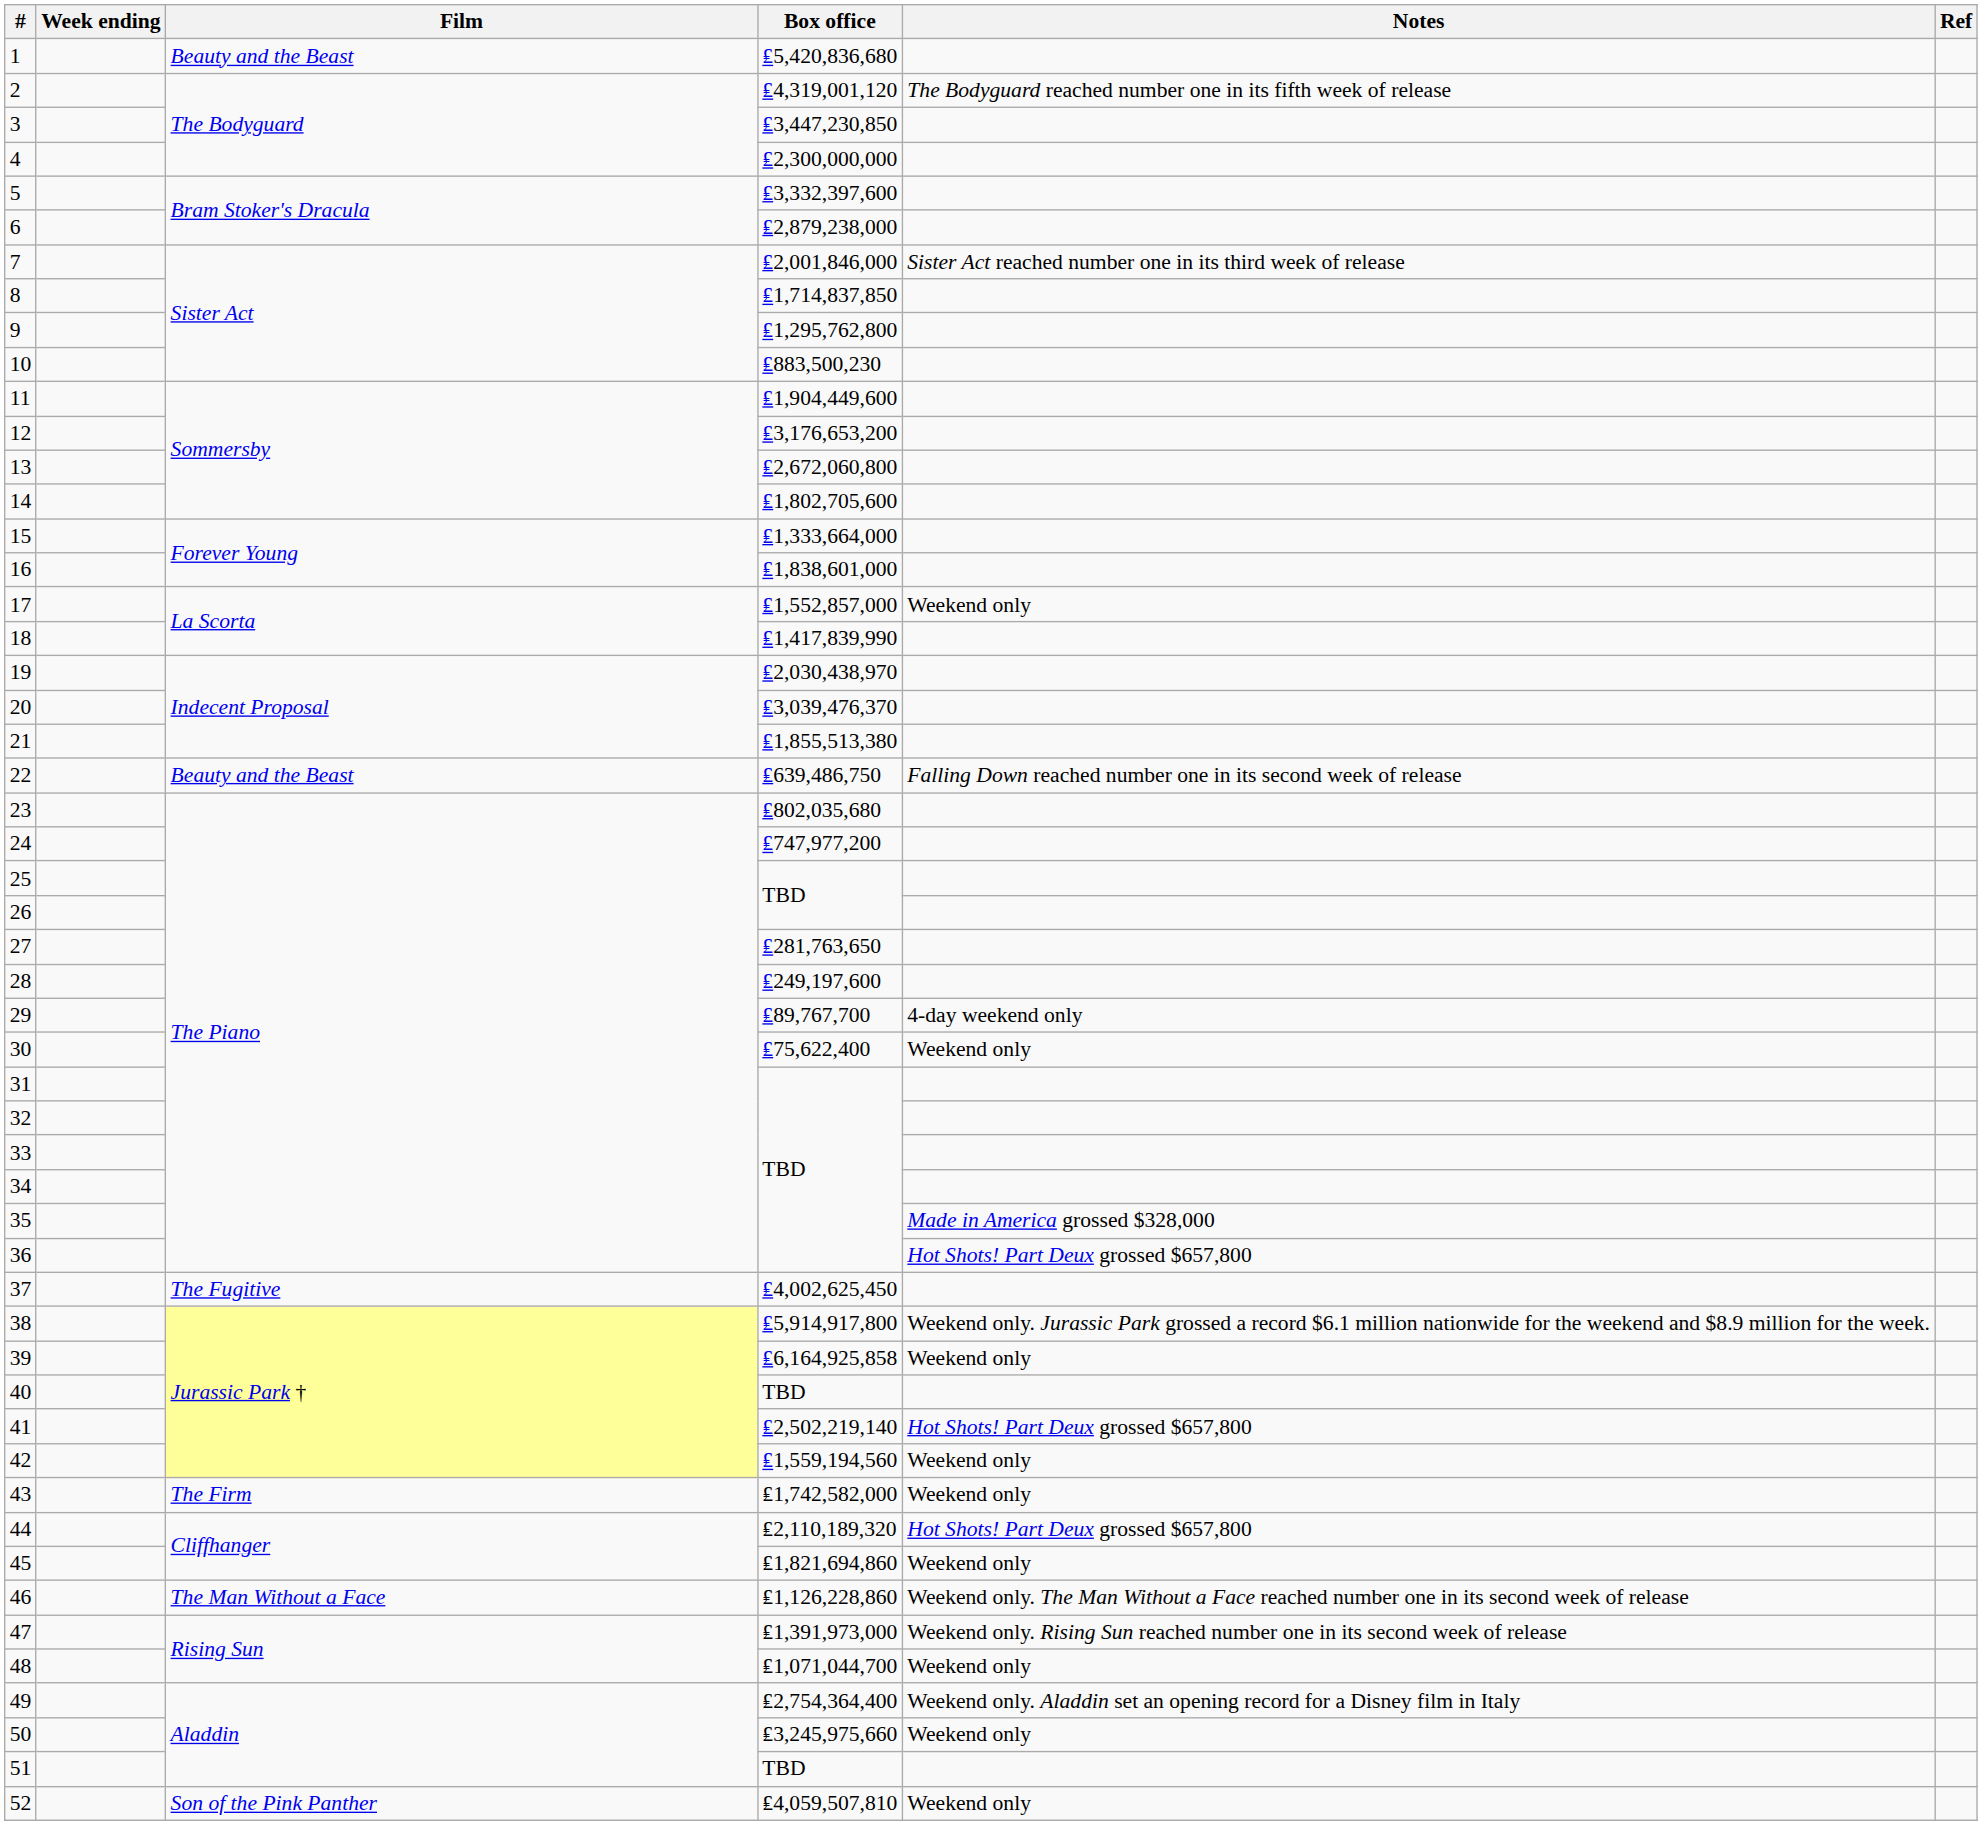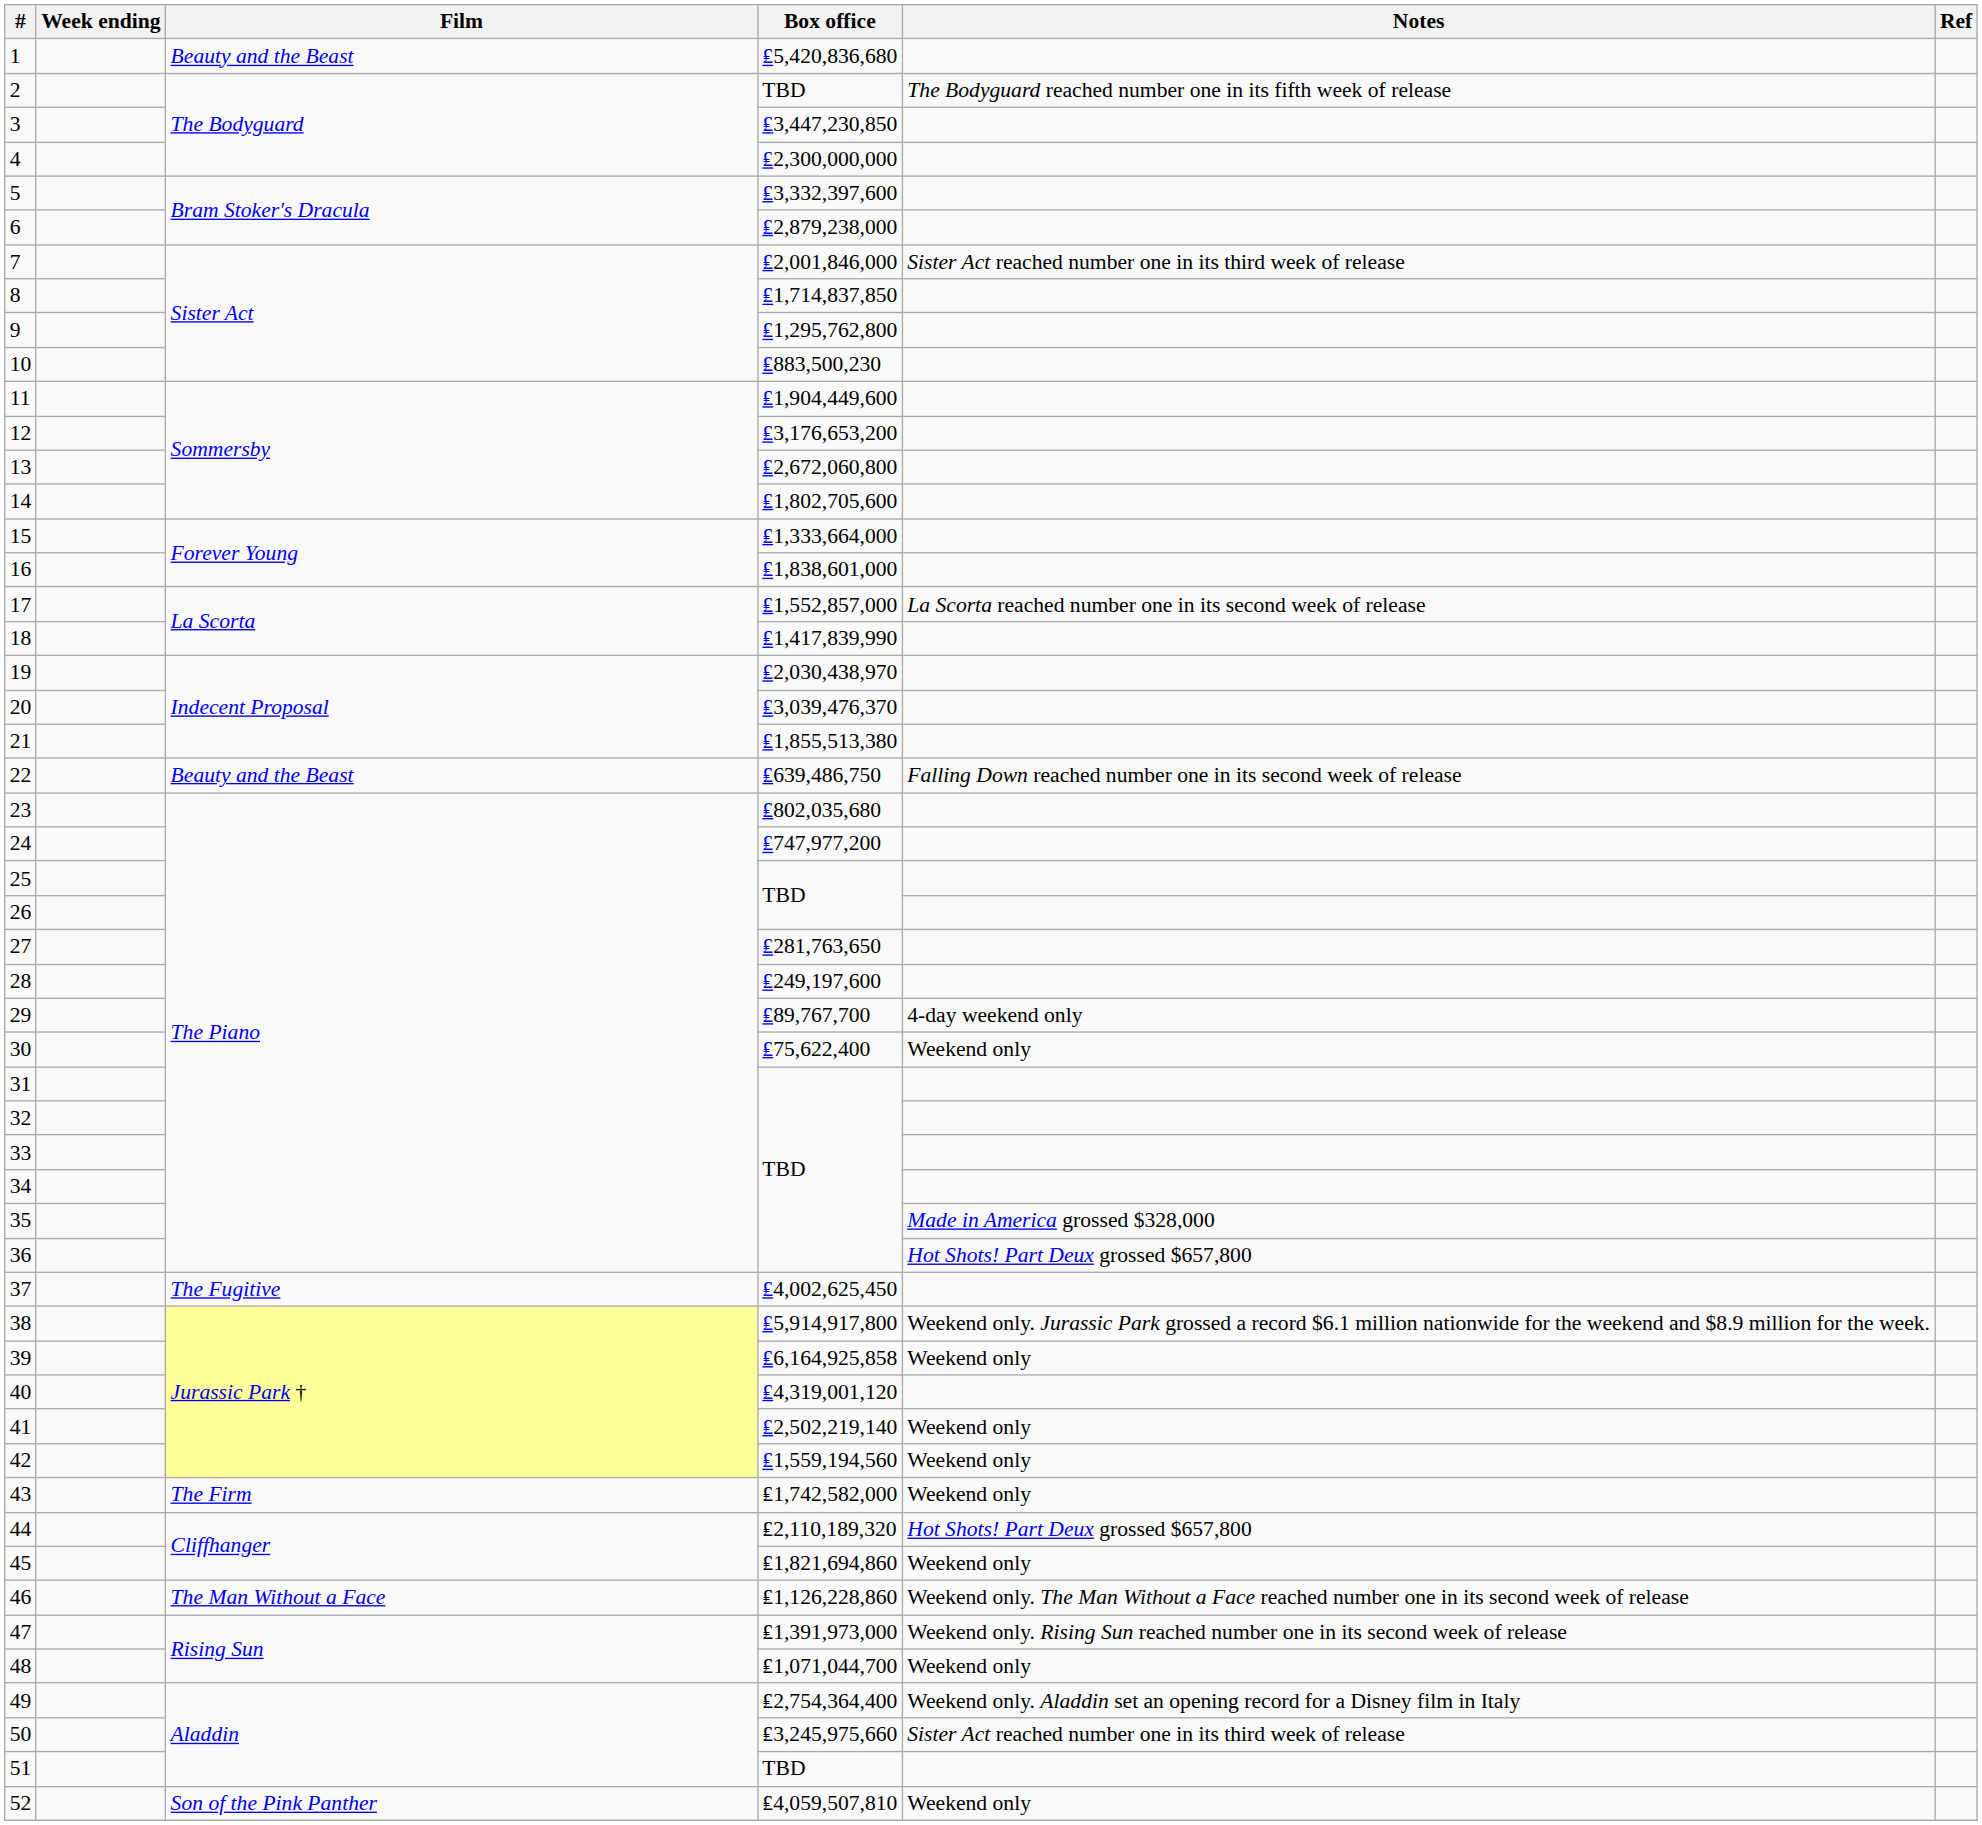 <table class="wikitable sortable">
 <tr>
 <th abbr="Week">#</th>
 <th abbr="Date">Week ending</th>
 <th width="30%">Film</th>
 <th abbr="Box Office">Box office</th>
 <th>Notes</th>
 <th>Ref</th>
 </tr>
 <tr>
 <td>1</td>
 <td></td>
 <td><em><a href='#'>Beauty and the Beast</a></em></td>
 <td><a href='#'>₤</a>5,420,836,680</td>
 <td></td>
 <td></td>
 </tr>
 <tr>
 <td>2</td>
 <td></td>
 <td rowspan="3"><em><a href='#'>The Bodyguard</a></em></td>
-<td><a href='#'>₤</a>4,319,001,120</td>
+<td>TBD</td>
 <td><em>The Bodyguard</em> reached number one in its fifth week of release</td>
 <td></td>
 </tr>
 <tr>
 <td>3</td>
 <td></td>
 <td><a href='#'>₤</a>3,447,230,850</td>
 <td></td>
 <td></td>
 </tr>
 <tr>
 <td>4</td>
 <td></td>
 <td><a href='#'>₤</a>2,300,000,000</td>
 <td></td>
 <td></td>
 </tr>
 <tr>
 <td>5</td>
 <td></td>
 <td rowspan="2"><em><a href='#'>Bram Stoker's Dracula</a></em></td>
 <td><a href='#'>₤</a>3,332,397,600</td>
 <td></td>
 <td></td>
 </tr>
 <tr>
 <td>6</td>
 <td></td>
 <td><a href='#'>₤</a>2,879,238,000</td>
 <td></td>
 <td></td>
 </tr>
 <tr>
 <td>7</td>
 <td></td>
 <td rowspan="4"><em><a href='#'>Sister Act</a></em></td>
 <td><a href='#'>₤</a>2,001,846,000</td>
 <td><em>Sister Act</em> reached number one in its third week of release</td>
 <td></td>
 </tr>
 <tr>
 <td>8</td>
 <td></td>
 <td><a href='#'>₤</a>1,714,837,850</td>
 <td></td>
 <td></td>
 </tr>
 <tr>
 <td>9</td>
 <td></td>
 <td><a href='#'>₤</a>1,295,762,800</td>
 <td></td>
 <td></td>
 </tr>
 <tr>
 <td>10</td>
 <td></td>
 <td><a href='#'>₤</a>883,500,230</td>
 <td></td>
 <td></td>
 </tr>
 <tr>
 <td>11</td>
 <td></td>
 <td rowspan="4"><em><a href='#'>Sommersby</a></em></td>
 <td><a href='#'>₤</a>1,904,449,600</td>
 <td></td>
 <td></td>
 </tr>
 <tr>
 <td>12</td>
 <td></td>
 <td><a href='#'>₤</a>3,176,653,200</td>
 <td></td>
 <td></td>
 </tr>
 <tr>
 <td>13</td>
 <td></td>
 <td><a href='#'>₤</a>2,672,060,800</td>
 <td></td>
 <td></td>
 </tr>
 <tr>
 <td>14</td>
 <td></td>
 <td><a href='#'>₤</a>1,802,705,600</td>
 <td></td>
 <td></td>
 </tr>
 <tr>
 <td>15</td>
 <td></td>
 <td rowspan="2"><em><a href='#'>Forever Young</a></em></td>
 <td><a href='#'>₤</a>1,333,664,000</td>
 <td></td>
 <td></td>
 </tr>
 <tr>
 <td>16</td>
 <td></td>
 <td><a href='#'>₤</a>1,838,601,000</td>
 <td></td>
 <td></td>
 </tr>
 <tr>
 <td>17</td>
 <td></td>
 <td rowspan="2"><em><a href='#'>La Scorta</a></em></td>
 <td><a href='#'>₤</a>1,552,857,000</td>
-<td>Weekend only</td>
+<td><em>La Scorta</em> reached number one in its second week of release</td>
 <td></td>
 </tr>
 <tr>
 <td>18</td>
 <td></td>
 <td><a href='#'>₤</a>1,417,839,990</td>
 <td></td>
 <td></td>
 </tr>
 <tr>
 <td>19</td>
 <td></td>
 <td rowspan="3"><em><a href='#'>Indecent Proposal</a></em></td>
 <td><a href='#'>₤</a>2,030,438,970</td>
 <td></td>
 <td></td>
 </tr>
 <tr>
 <td>20</td>
 <td></td>
 <td><a href='#'>₤</a>3,039,476,370</td>
 <td></td>
 <td></td>
 </tr>
 <tr>
 <td>21</td>
 <td></td>
 <td><a href='#'>₤</a>1,855,513,380</td>
 <td></td>
 <td></td>
 </tr>
 <tr>
 <td>22</td>
 <td></td>
 <td><em><a href='#'>Beauty and the Beast</a></em></td>
 <td><a href='#'>₤</a>639,486,750</td>
 <td><em>Falling Down</em> reached number one in its second week of release</td>
 <td></td>
 </tr>
 <tr>
 <td>23</td>
 <td></td>
 <td rowspan="14"><em><a href='#'>The Piano</a></em></td>
 <td><a href='#'>₤</a>802,035,680</td>
 <td></td>
 <td></td>
 </tr>
 <tr>
 <td>24</td>
 <td></td>
 <td><a href='#'>₤</a>747,977,200</td>
 <td></td>
 <td></td>
 </tr>
 <tr>
 <td>25</td>
 <td></td>
 <td rowspan="2">TBD</td>
 <td></td>
 <td></td>
 </tr>
 <tr>
 <td>26</td>
 <td></td>
 <td></td>
 <td></td>
 </tr>
 <tr>
 <td>27</td>
 <td></td>
 <td><a href='#'>₤</a>281,763,650</td>
 <td></td>
 <td></td>
 </tr>
 <tr>
 <td>28</td>
 <td></td>
 <td><a href='#'>₤</a>249,197,600</td>
 <td></td>
 <td></td>
 </tr>
 <tr>
 <td>29</td>
 <td></td>
 <td><a href='#'>₤</a>89,767,700</td>
 <td>4-day weekend only</td>
 <td></td>
 </tr>
 <tr>
 <td>30</td>
 <td></td>
 <td><a href='#'>₤</a>75,622,400</td>
 <td>Weekend only</td>
 <td></td>
 </tr>
 <tr>
 <td>31</td>
 <td></td>
 <td rowspan="6">TBD</td>
 <td></td>
 <td></td>
 </tr>
 <tr>
 <td>32</td>
 <td></td>
 <td></td>
 <td></td>
 </tr>
 <tr>
 <td>33</td>
 <td></td>
 <td></td>
 <td></td>
 </tr>
 <tr>
 <td>34</td>
 <td></td>
 <td></td>
 <td></td>
 </tr>
 <tr>
 <td>35</td>
 <td></td>
 <td><em><a href='#'>Made in America</a></em> grossed $328,000</td>
 <td></td>
 </tr>
 <tr>
 <td>36</td>
 <td></td>
 <td><em><a href='#'>Hot Shots! Part Deux</a></em> grossed $657,800</td>
 <td></td>
 </tr>
 <tr>
 <td>37</td>
 <td></td>
 <td><em><a href='#'>The Fugitive</a></em></td>
 <td><a href='#'>₤</a>4,002,625,450</td>
 <td></td>
 <td></td>
 </tr>
 <tr>
 <td>38</td>
 <td></td>
 <td rowspan="5" style="background-color:#FFFF99"><em><a href='#'>Jurassic Park</a></em> †</td>
 <td><a href='#'>₤</a>5,914,917,800</td>
 <td>Weekend only. <em>Jurassic Park</em> grossed a record $6.1 million nationwide for the weekend and $8.9 million for the week.</td>
 <td></td>
 </tr>
 <tr>
 <td>39</td>
 <td></td>
 <td><a href='#'>₤</a>6,164,925,858</td>
 <td>Weekend only</td>
 <td></td>
 </tr>
 <tr>
 <td>40</td>
 <td></td>
-<td>TBD</td>
+<td><a href='#'>₤</a>4,319,001,120</td>
 <td></td>
 <td></td>
 </tr>
 <tr>
 <td>41</td>
 <td></td>
 <td><a href='#'>₤</a>2,502,219,140</td>
-<td><em><a href='#'>Hot Shots! Part Deux</a></em> grossed $657,800</td>
+<td>Weekend only</td>
 <td></td>
 </tr>
 <tr>
 <td>42</td>
 <td></td>
 <td><a href='#'>₤</a>1,559,194,560</td>
 <td>Weekend only</td>
 <td></td>
 </tr>
 <tr>
 <td>43</td>
 <td></td>
 <td><em><a href='#'>The Firm</a></em></td>
 <td>₤1,742,582,000</td>
 <td>Weekend only</td>
 <td></td>
 </tr>
 <tr>
 <td>44</td>
 <td></td>
 <td rowspan="2"><em><a href='#'>Cliffhanger</a></em></td>
 <td>₤2,110,189,320</td>
 <td><em><a href='#'>Hot Shots! Part Deux</a></em> grossed $657,800</td>
 <td></td>
 </tr>
 <tr>
 <td>45</td>
 <td></td>
 <td>₤1,821,694,860</td>
 <td>Weekend only</td>
 <td></td>
 </tr>
 <tr>
 <td>46</td>
 <td></td>
 <td><em><a href='#'>The Man Without a Face</a></em></td>
 <td>₤1,126,228,860</td>
 <td>Weekend only. <em>The Man Without a Face</em> reached number one in its second week of release</td>
 <td></td>
 </tr>
 <tr>
 <td>47</td>
 <td></td>
 <td rowspan="2"><em><a href='#'>Rising Sun</a></em></td>
 <td>₤1,391,973,000</td>
 <td>Weekend only. <em>Rising Sun</em> reached number one in its second week of release</td>
 <td></td>
 </tr>
 <tr>
 <td>48</td>
 <td></td>
 <td>₤1,071,044,700</td>
 <td>Weekend only</td>
 <td></td>
 </tr>
 <tr>
 <td>49</td>
 <td></td>
 <td rowspan="3"><em><a href='#'>Aladdin</a></em></td>
 <td>₤2,754,364,400</td>
 <td>Weekend only. <em>Aladdin</em> set an opening record for a Disney film in Italy</td>
 <td></td>
 </tr>
 <tr>
 <td>50</td>
 <td></td>
 <td>₤3,245,975,660</td>
-<td>Weekend only</td>
+<td><em>Sister Act</em> reached number one in its third week of release</td>
 <td></td>
 </tr>
 <tr>
 <td>51</td>
 <td></td>
 <td>TBD</td>
 <td></td>
 <td></td>
 </tr>
 <tr>
 <td>52</td>
 <td></td>
 <td><em><a href='#'>Son of the Pink Panther</a></em></td>
 <td>₤4,059,507,810</td>
 <td>Weekend only</td>
 <td></td>
 </tr>
 <tr>
 </tr>
 </table>
